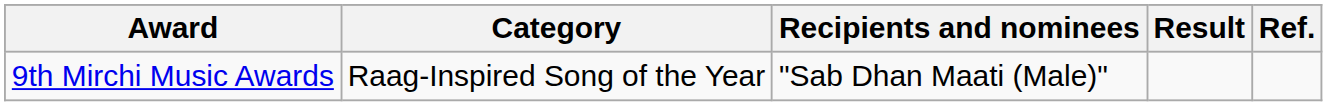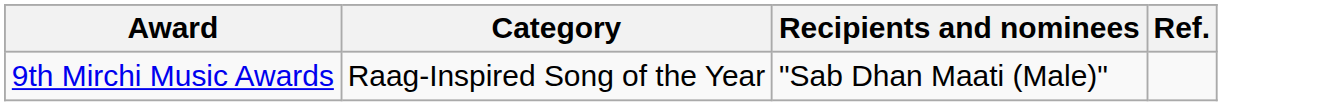 <table class="wikitable sortable">
 <tr>
 <th>Award</th>
 <th>Category</th>
 <th>Recipients and nominees</th>
-<th>Result</th>
 <th>Ref.</th>
 </tr>
 <tr>
 <td><a href='#'>9th Mirchi Music Awards</a></td>
 <td>Raag-Inspired Song of the Year</td>
 <td>"Sab Dhan Maati (Male)"</td>
 <td></td>
-<td></td>
 </tr>
 </table>
